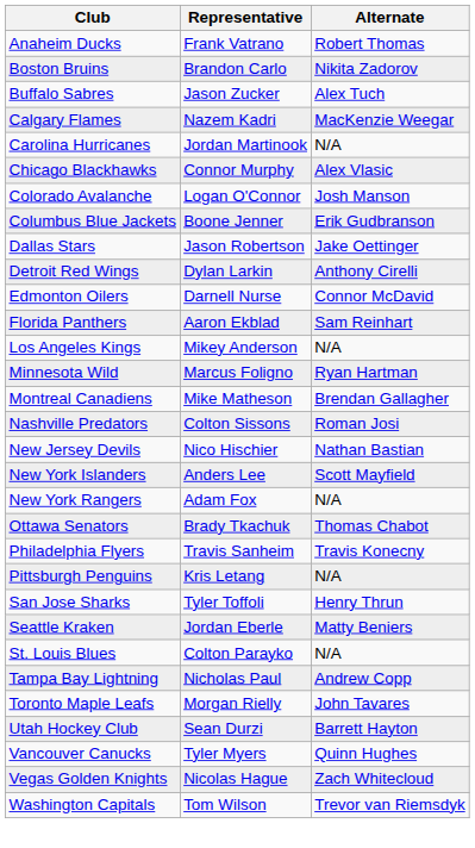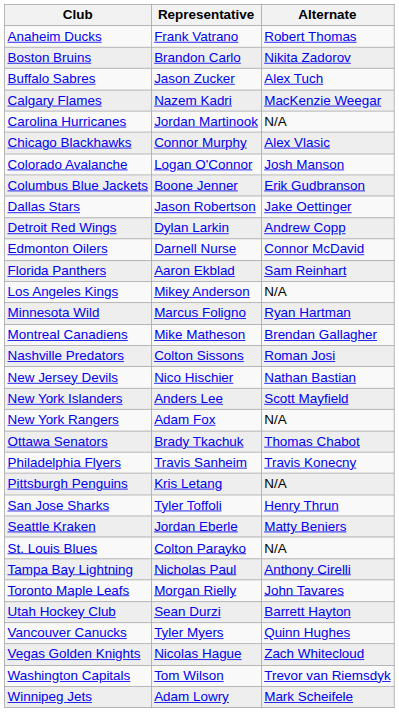 <table class="wikitable">
 <tr>
 <th>Club</th>
 <th>Representative</th>
 <th>Alternate</th>
 </tr>
 <tr>
 <td><a href='#'>Anaheim Ducks</a></td>
 <td><a href='#'>Frank Vatrano</a></td>
 <td><a href='#'>Robert Thomas</a></td>
 </tr>
 <tr bgcolor="eeeeee">
 <td><a href='#'>Boston Bruins</a></td>
 <td><a href='#'>Brandon Carlo</a></td>
 <td><a href='#'>Nikita Zadorov</a></td>
 </tr>
 <tr>
 <td><a href='#'>Buffalo Sabres</a></td>
 <td><a href='#'>Jason Zucker</a></td>
 <td><a href='#'>Alex Tuch</a></td>
 </tr>
 <tr bgcolor="eeeeee">
 <td><a href='#'>Calgary Flames</a></td>
 <td><a href='#'>Nazem Kadri</a></td>
 <td><a href='#'>MacKenzie Weegar</a></td>
 </tr>
 <tr>
 <td><a href='#'>Carolina Hurricanes</a></td>
 <td><a href='#'>Jordan Martinook</a></td>
 <td>N/A</td>
 </tr>
 <tr bgcolor="eeeeee">
 <td><a href='#'>Chicago Blackhawks</a></td>
 <td><a href='#'>Connor Murphy</a></td>
 <td><a href='#'>Alex Vlasic</a></td>
 </tr>
 <tr>
 <td><a href='#'>Colorado Avalanche</a></td>
 <td><a href='#'>Logan O'Connor</a></td>
 <td><a href='#'>Josh Manson</a></td>
 </tr>
 <tr bgcolor="eeeeee">
 <td><a href='#'>Columbus Blue Jackets</a></td>
 <td><a href='#'>Boone Jenner</a></td>
 <td><a href='#'>Erik Gudbranson</a></td>
 </tr>
 <tr>
 <td><a href='#'>Dallas Stars</a></td>
 <td><a href='#'>Jason Robertson</a></td>
 <td><a href='#'>Jake Oettinger</a></td>
 </tr>
 <tr bgcolor="eeeeee">
 <td><a href='#'>Detroit Red Wings</a></td>
 <td><a href='#'>Dylan Larkin</a></td>
-<td><a href='#'>Anthony Cirelli</a></td>
+<td><a href='#'>Andrew Copp</a></td>
 </tr>
 <tr>
 <td><a href='#'>Edmonton Oilers</a></td>
 <td><a href='#'>Darnell Nurse</a></td>
 <td><a href='#'>Connor McDavid</a></td>
 </tr>
 <tr bgcolor="eeeeee">
 <td><a href='#'>Florida Panthers</a></td>
 <td><a href='#'>Aaron Ekblad</a></td>
 <td><a href='#'>Sam Reinhart</a></td>
 </tr>
 <tr>
 <td><a href='#'>Los Angeles Kings</a></td>
 <td><a href='#'>Mikey Anderson</a></td>
 <td>N/A</td>
 </tr>
 <tr bgcolor="eeeeee">
 <td><a href='#'>Minnesota Wild</a></td>
 <td><a href='#'>Marcus Foligno</a></td>
 <td><a href='#'>Ryan Hartman</a></td>
 </tr>
 <tr>
 <td><a href='#'>Montreal Canadiens</a></td>
 <td><a href='#'>Mike Matheson</a></td>
 <td><a href='#'>Brendan Gallagher</a></td>
 </tr>
 <tr bgcolor="eeeeee">
 <td><a href='#'>Nashville Predators</a></td>
 <td><a href='#'>Colton Sissons</a></td>
 <td><a href='#'>Roman Josi</a></td>
 </tr>
 <tr>
 <td><a href='#'>New Jersey Devils</a></td>
 <td><a href='#'>Nico Hischier</a></td>
 <td><a href='#'>Nathan Bastian</a></td>
 </tr>
 <tr bgcolor="eeeeee">
 <td><a href='#'>New York Islanders</a></td>
 <td><a href='#'>Anders Lee</a></td>
 <td><a href='#'>Scott Mayfield</a></td>
 </tr>
 <tr>
 <td><a href='#'>New York Rangers</a></td>
 <td><a href='#'>Adam Fox</a></td>
 <td>N/A</td>
 </tr>
 <tr bgcolor="eeeeee">
 <td><a href='#'>Ottawa Senators</a></td>
 <td><a href='#'>Brady Tkachuk</a></td>
 <td><a href='#'>Thomas Chabot</a></td>
 </tr>
 <tr>
 <td><a href='#'>Philadelphia Flyers</a></td>
 <td><a href='#'>Travis Sanheim</a></td>
 <td><a href='#'>Travis Konecny</a></td>
 </tr>
 <tr bgcolor="eeeeee">
 <td><a href='#'>Pittsburgh Penguins</a></td>
 <td><a href='#'>Kris Letang</a></td>
 <td>N/A</td>
 </tr>
 <tr>
 <td><a href='#'>San Jose Sharks</a></td>
 <td><a href='#'>Tyler Toffoli</a></td>
 <td><a href='#'>Henry Thrun</a></td>
 </tr>
 <tr bgcolor="eeeeee">
 <td><a href='#'>Seattle Kraken</a></td>
 <td><a href='#'>Jordan Eberle</a></td>
 <td><a href='#'>Matty Beniers</a></td>
 </tr>
 <tr>
 <td><a href='#'>St. Louis Blues</a></td>
 <td><a href='#'>Colton Parayko</a></td>
 <td>N/A</td>
 </tr>
 <tr bgcolor="eeeeee">
 <td><a href='#'>Tampa Bay Lightning</a></td>
 <td><a href='#'>Nicholas Paul</a></td>
-<td><a href='#'>Andrew Copp</a></td>
+<td><a href='#'>Anthony Cirelli</a></td>
 </tr>
 <tr>
 <td><a href='#'>Toronto Maple Leafs</a></td>
 <td><a href='#'>Morgan Rielly</a></td>
 <td><a href='#'>John Tavares</a></td>
 </tr>
 <tr bgcolor="eeeeee">
 <td><a href='#'>Utah Hockey Club</a></td>
 <td><a href='#'>Sean Durzi</a></td>
 <td><a href='#'>Barrett Hayton</a></td>
 </tr>
 <tr>
 <td><a href='#'>Vancouver Canucks</a></td>
 <td><a href='#'>Tyler Myers</a></td>
 <td><a href='#'>Quinn Hughes</a></td>
 </tr>
 <tr bgcolor="eeeeee">
 <td><a href='#'>Vegas Golden Knights</a></td>
 <td><a href='#'>Nicolas Hague</a></td>
 <td><a href='#'>Zach Whitecloud</a></td>
 </tr>
 <tr>
 <td><a href='#'>Washington Capitals</a></td>
 <td><a href='#'>Tom Wilson</a></td>
 <td><a href='#'>Trevor van Riemsdyk</a></td>
 </tr>
+<tr bgcolor="eeeeee">
+<td><a href='#'>Winnipeg Jets</a></td>
+<td><a href='#'>Adam Lowry</a></td>
+<td><a href='#'>Mark Scheifele</a></td>
+</tr>
 </table>
